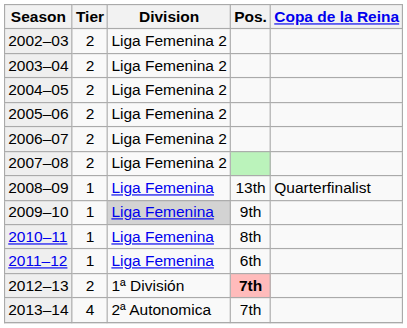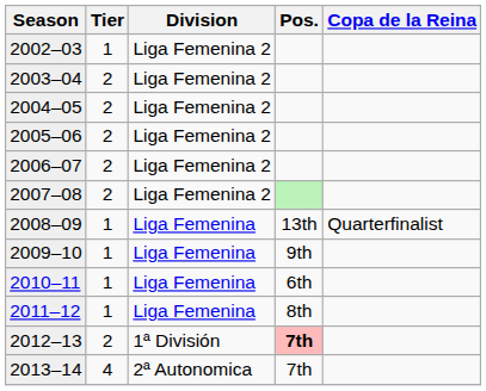 <table class="wikitable" style="font-size:85%">
 <tr>
 <th>Season</th>
 <th>Tier</th>
 <th>Division</th>
 <th>Pos.</th>
 <th><a href='#'>Copa de la Reina</a></th>
 </tr>
 <tr>
 <td style="background:#efefef;">2002–03</td>
-<td align="center">2</td>
+<td align="center">1</td>
 <td>Liga Femenina 2</td>
 <td align="center"></td>
 <td></td>
 </tr>
 <tr>
 <td style="background:#efefef;">2003–04</td>
 <td align="center">2</td>
 <td>Liga Femenina 2</td>
 <td align="center"></td>
 <td></td>
 </tr>
 <tr>
 <td style="background:#efefef;">2004–05</td>
 <td align="center">2</td>
 <td>Liga Femenina 2</td>
 <td align="center"></td>
 <td></td>
 </tr>
 <tr>
 <td style="background:#efefef;">2005–06</td>
 <td align="center">2</td>
 <td>Liga Femenina 2</td>
 <td align="center"></td>
 <td></td>
 </tr>
 <tr>
 <td style="background:#efefef;">2006–07</td>
 <td align="center">2</td>
 <td>Liga Femenina 2</td>
 <td align="center"></td>
 <td></td>
 </tr>
 <tr>
 <td style="background:#efefef;">2007–08</td>
 <td align="center">2</td>
 <td>Liga Femenina 2</td>
 <td style="background:#BBF3BB" align="center"></td>
 <td></td>
 </tr>
 <tr>
 <td style="background:#efefef;">2008–09</td>
 <td align="center">1</td>
 <td><a href='#'>Liga Femenina</a></td>
 <td align="center">13th</td>
 <td>Quarterfinalist</td>
 </tr>
 <tr>
 <td style="background:#efefef;">2009–10</td>
 <td align="center">1</td>
-<td style="background: lightgrey;"><a href='#'>Liga Femenina</a></td>
+<td><a href='#'>Liga Femenina</a></td>
 <td align="center">9th</td>
 <td></td>
 </tr>
 <tr>
 <td style="background:#efefef;"><a href='#'>2010–11</a></td>
 <td align="center">1</td>
 <td><a href='#'>Liga Femenina</a></td>
-<td align="center">8th</td>
+<td align="center">6th</td>
 <td></td>
 </tr>
 <tr>
 <td style="background:#efefef;"><a href='#'>2011–12</a></td>
 <td align="center">1</td>
 <td><a href='#'>Liga Femenina</a></td>
-<td align="center">6th</td>
+<td align="center">8th</td>
 <td></td>
 </tr>
 <tr>
 <td style="background:#efefef;">2012–13</td>
 <td align="center">2</td>
 <td>1ª División</td>
 <td align="center" bgcolor=#FFBBBB><strong>7th</strong></td>
 <td></td>
 </tr>
 <tr>
 <td style="background:#efefef;">2013–14</td>
 <td align="center">4</td>
 <td>2ª Autonomica</td>
 <td align="center">7th</td>
 <td></td>
 </tr>
 <tr>
 </tr>
 </table>
